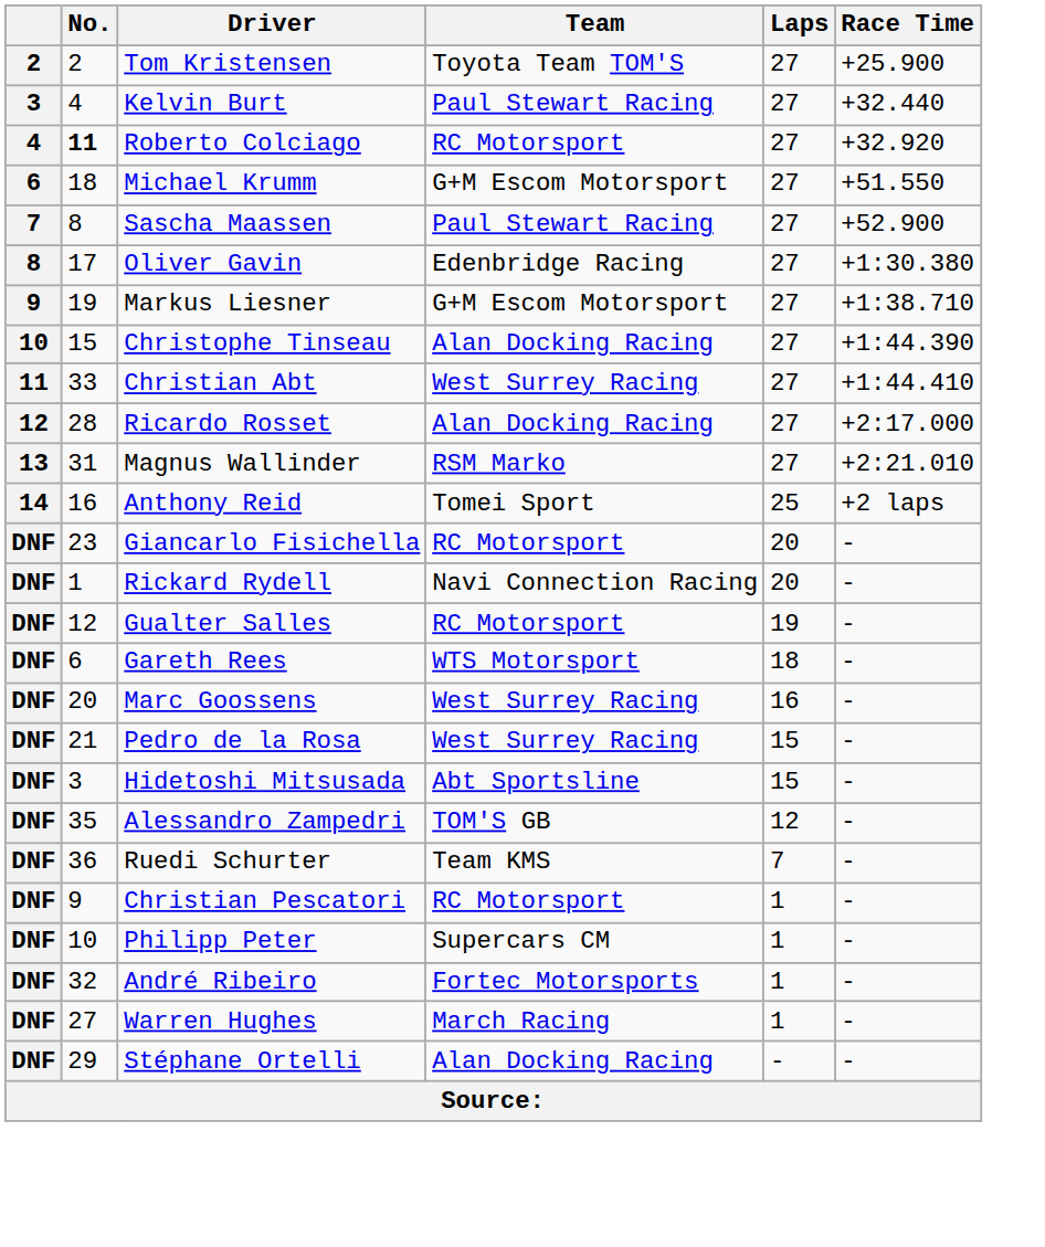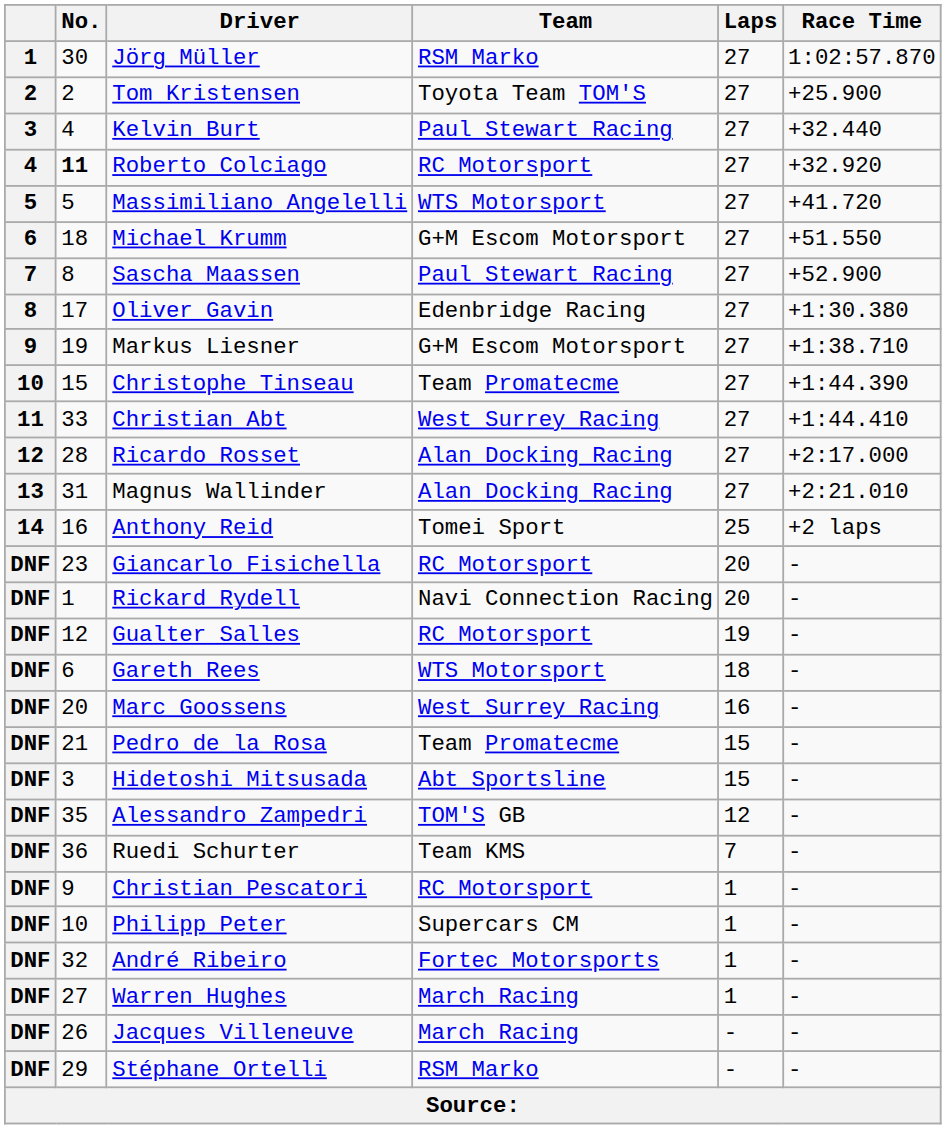 <table class="wikitable" style="font-size: 95%;">
 <tr>
 <th></th>
 <th>No.</th>
 <th>Driver</th>
 <th>Team</th>
 <th>Laps</th>
 <th>Race Time</th>
+</tr>
+<tr>
+<th>1</th>
+<td>30</td>
+<td> <a href='#'>Jörg Müller</a></td>
+<td><a href='#'>RSM Marko</a></td>
+<td>27</td>
+<td>1:02:57.870</td>
 </tr>
 <tr>
 <th>2</th>
 <td>2</td>
 <td> <a href='#'>Tom Kristensen</a></td>
 <td>Toyota Team <a href='#'>TOM'S</a></td>
 <td>27</td>
 <td>+25.900</td>
 </tr>
 <tr>
 <th>3</th>
 <td>4</td>
 <td> <a href='#'>Kelvin Burt</a></td>
 <td><a href='#'>Paul Stewart Racing</a></td>
 <td>27</td>
 <td>+32.440</td>
 </tr>
 <tr>
 <th>4</th>
 <td><strong>11</strong></td>
 <td> <a href='#'>Roberto Colciago</a></td>
 <td><a href='#'>RC Motorsport</a></td>
 <td>27</td>
 <td>+32.920</td>
+</tr>
+<tr>
+<th>5</th>
+<td>5</td>
+<td> <a href='#'>Massimiliano Angelelli</a></td>
+<td><a href='#'>WTS Motorsport</a></td>
+<td>27</td>
+<td>+41.720</td>
 </tr>
 <tr>
 <th>6</th>
 <td>18</td>
 <td> <a href='#'>Michael Krumm</a></td>
 <td>G+M Escom Motorsport</td>
 <td>27</td>
 <td>+51.550</td>
 </tr>
 <tr>
 <th>7</th>
 <td>8</td>
 <td> <a href='#'>Sascha Maassen</a></td>
 <td><a href='#'>Paul Stewart Racing</a></td>
 <td>27</td>
 <td>+52.900</td>
 </tr>
 <tr>
 <th>8</th>
 <td>17</td>
 <td> <a href='#'>Oliver Gavin</a></td>
 <td>Edenbridge Racing</td>
 <td>27</td>
 <td>+1:30.380</td>
 </tr>
 <tr>
 <th>9</th>
 <td>19</td>
 <td> Markus Liesner</td>
 <td>G+M Escom Motorsport</td>
 <td>27</td>
 <td>+1:38.710</td>
 </tr>
 <tr>
 <th>10</th>
 <td>15</td>
 <td> <a href='#'>Christophe Tinseau</a></td>
-<td><a href='#'>Alan Docking Racing</a></td>
+<td>Team <a href='#'>Promatecme</a></td>
 <td>27</td>
 <td>+1:44.390</td>
 </tr>
 <tr>
 <th>11</th>
 <td>33</td>
 <td> <a href='#'>Christian Abt</a></td>
 <td><a href='#'>West Surrey Racing</a></td>
 <td>27</td>
 <td>+1:44.410</td>
 </tr>
 <tr>
 <th>12</th>
 <td>28</td>
 <td> <a href='#'>Ricardo Rosset</a></td>
 <td><a href='#'>Alan Docking Racing</a></td>
 <td>27</td>
 <td>+2:17.000</td>
 </tr>
 <tr>
 <th>13</th>
 <td>31</td>
 <td> Magnus Wallinder</td>
-<td><a href='#'>RSM Marko</a></td>
+<td><a href='#'>Alan Docking Racing</a></td>
 <td>27</td>
 <td>+2:21.010</td>
 </tr>
 <tr>
 <th>14</th>
 <td>16</td>
 <td> <a href='#'>Anthony Reid</a></td>
 <td>Tomei Sport</td>
 <td>25</td>
 <td>+2 laps</td>
 </tr>
 <tr>
 <th>DNF</th>
 <td>23</td>
 <td> <a href='#'>Giancarlo Fisichella</a></td>
 <td><a href='#'>RC Motorsport</a></td>
 <td>20</td>
 <td>-</td>
 </tr>
 <tr>
 <th>DNF</th>
 <td>1</td>
 <td> <a href='#'>Rickard Rydell</a></td>
 <td>Navi Connection Racing</td>
 <td>20</td>
 <td>-</td>
 </tr>
 <tr>
 <th>DNF</th>
 <td>12</td>
 <td> <a href='#'>Gualter Salles</a></td>
 <td><a href='#'>RC Motorsport</a></td>
 <td>19</td>
 <td>-</td>
 </tr>
 <tr>
 <th>DNF</th>
 <td>6</td>
 <td> <a href='#'>Gareth Rees</a></td>
 <td><a href='#'>WTS Motorsport</a></td>
 <td>18</td>
 <td>-</td>
 </tr>
 <tr>
 <th>DNF</th>
 <td>20</td>
 <td> <a href='#'>Marc Goossens</a></td>
 <td><a href='#'>West Surrey Racing</a></td>
 <td>16</td>
 <td>-</td>
 </tr>
 <tr>
 <th>DNF</th>
 <td>21</td>
 <td> <a href='#'>Pedro de la Rosa</a></td>
-<td><a href='#'>West Surrey Racing</a></td>
+<td>Team <a href='#'>Promatecme</a></td>
 <td>15</td>
 <td>-</td>
 </tr>
 <tr>
 <th>DNF</th>
 <td>3</td>
 <td> <a href='#'>Hidetoshi Mitsusada</a></td>
 <td><a href='#'>Abt Sportsline</a></td>
 <td>15</td>
 <td>-</td>
 </tr>
 <tr>
 <th>DNF</th>
 <td>35</td>
 <td> <a href='#'>Alessandro Zampedri</a></td>
 <td><a href='#'>TOM'S</a> GB</td>
 <td>12</td>
 <td>-</td>
 </tr>
 <tr>
 <th>DNF</th>
 <td>36</td>
 <td> Ruedi Schurter</td>
 <td>Team KMS</td>
 <td>7</td>
 <td>-</td>
 </tr>
 <tr>
 <th>DNF</th>
 <td>9</td>
 <td> <a href='#'>Christian Pescatori</a></td>
 <td><a href='#'>RC Motorsport</a></td>
 <td>1</td>
 <td>-</td>
 </tr>
 <tr>
 <th>DNF</th>
 <td>10</td>
 <td> <a href='#'>Philipp Peter</a></td>
 <td>Supercars CM</td>
 <td>1</td>
 <td>-</td>
 </tr>
 <tr>
 <th>DNF</th>
 <td>32</td>
 <td> <a href='#'>André Ribeiro</a></td>
 <td><a href='#'>Fortec Motorsports</a></td>
 <td>1</td>
 <td>-</td>
 </tr>
 <tr>
 <th>DNF</th>
 <td>27</td>
 <td> <a href='#'>Warren Hughes</a></td>
 <td><a href='#'>March Racing</a></td>
 <td>1</td>
 <td>-</td>
 </tr>
 <tr>
 <th>DNF</th>
+<td>26</td>
+<td> <a href='#'>Jacques Villeneuve</a></td>
+<td><a href='#'>March Racing</a></td>
+<td>-</td>
+<td>-</td>
+</tr>
+<tr>
+<th>DNF</th>
 <td>29</td>
 <td> <a href='#'>Stéphane Ortelli</a></td>
-<td><a href='#'>Alan Docking Racing</a></td>
+<td><a href='#'>RSM Marko</a></td>
 <td>-</td>
 <td>-</td>
 </tr>
 <tr>
 <th colspan="6">Source:</th>
 </tr>
 </table>
